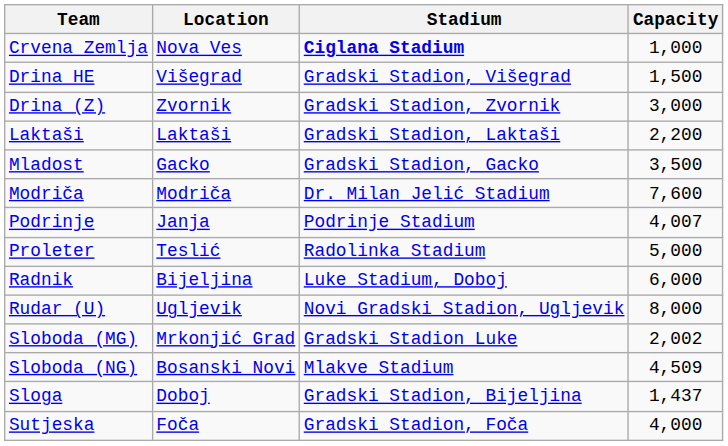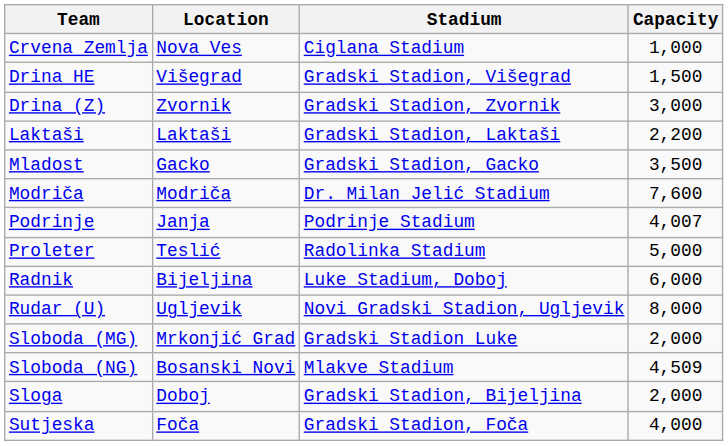 <table class="wikitable sortable">
 <tr>
 <th>Team</th>
 <th>Location</th>
 <th>Stadium</th>
 <th>Capacity</th>
 </tr>
 <tr>
 <td><a href='#'>Crvena Zemlja</a></td>
 <td><a href='#'>Nova Ves</a></td>
-<td><strong><a href='#'>Ciglana Stadium</a></strong></td>
+<td><a href='#'>Ciglana Stadium</a></td>
 <td align="center">1,000</td>
 </tr>
 <tr>
 <td><a href='#'>Drina HE</a></td>
 <td><a href='#'>Višegrad</a></td>
 <td><a href='#'>Gradski Stadion, Višegrad</a></td>
 <td align="center">1,500</td>
 </tr>
 <tr>
 <td><a href='#'>Drina (Z)</a></td>
 <td><a href='#'>Zvornik</a></td>
 <td><a href='#'>Gradski Stadion, Zvornik</a></td>
 <td align="center">3,000</td>
 </tr>
 <tr>
 <td><a href='#'>Laktaši</a></td>
 <td><a href='#'>Laktaši</a></td>
 <td><a href='#'>Gradski Stadion, Laktaši</a></td>
 <td align="center">2,200</td>
 </tr>
 <tr>
 <td><a href='#'>Mladost</a></td>
 <td><a href='#'>Gacko</a></td>
 <td><a href='#'>Gradski Stadion, Gacko</a></td>
 <td align="center">3,500</td>
 </tr>
 <tr>
 <td><a href='#'>Modriča</a></td>
 <td><a href='#'>Modriča</a></td>
 <td><a href='#'>Dr. Milan Jelić Stadium</a></td>
 <td align="center">7,600</td>
 </tr>
 <tr>
 <td><a href='#'>Podrinje</a></td>
 <td><a href='#'>Janja</a></td>
 <td><a href='#'>Podrinje Stadium</a></td>
 <td align="center">4,007</td>
 </tr>
 <tr>
 <td><a href='#'>Proleter</a></td>
 <td><a href='#'>Teslić</a></td>
 <td><a href='#'>Radolinka Stadium</a></td>
 <td align="center">5,000</td>
 </tr>
 <tr>
 <td><a href='#'>Radnik</a></td>
 <td><a href='#'>Bijeljina</a></td>
 <td><a href='#'>Luke Stadium, Doboj</a></td>
 <td align="center">6,000</td>
 </tr>
 <tr>
 <td><a href='#'>Rudar (U)</a></td>
 <td><a href='#'>Ugljevik</a></td>
 <td><a href='#'>Novi Gradski Stadion, Ugljevik</a></td>
 <td align="center">8,000</td>
 </tr>
 <tr>
 <td><a href='#'>Sloboda (MG)</a></td>
 <td><a href='#'>Mrkonjić Grad</a></td>
 <td><a href='#'>Gradski Stadion Luke</a></td>
-<td align="center">2,002</td>
+<td align="center">2,000</td>
 </tr>
 <tr>
 <td><a href='#'>Sloboda (NG)</a></td>
 <td><a href='#'>Bosanski Novi</a></td>
 <td><a href='#'>Mlakve Stadium</a></td>
 <td align="center">4,509</td>
 </tr>
 <tr>
 <td><a href='#'>Sloga</a></td>
 <td><a href='#'>Doboj</a></td>
 <td><a href='#'>Gradski Stadion, Bijeljina</a></td>
-<td align="center">1,437</td>
+<td align="center">2,000</td>
 </tr>
 <tr>
 <td><a href='#'>Sutjeska</a></td>
 <td><a href='#'>Foča</a></td>
 <td><a href='#'>Gradski Stadion, Foča</a></td>
 <td align="center">4,000</td>
 </tr>
 </table>
